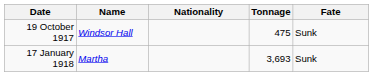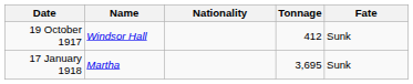 <table class="wikitable sortable">
 <tr>
 <th width="140px">Date</th>
 <th width="140px">Name</th>
 <th width="200px">Nationality</th>
 <th width="25px">Tonnage</th>
 <th width="160px">Fate</th>
 </tr>
 <tr>
 <td align="right">19 October 1917</td>
 <td align="left"><a href='#'><em>Windsor Hall</em></a></td>
 <td align="left"></td>
-<td align="right">475</td>
+<td align="right">412</td>
 <td align="left">Sunk</td>
 </tr>
 <tr>
 <td align="right">17 January 1918</td>
 <td align="left"><a href='#'><em>Martha</em></a></td>
 <td align="left"></td>
-<td align="right">3,693</td>
+<td align="right">3,695</td>
 <td align="left">Sunk</td>
 </tr>
 </table>
